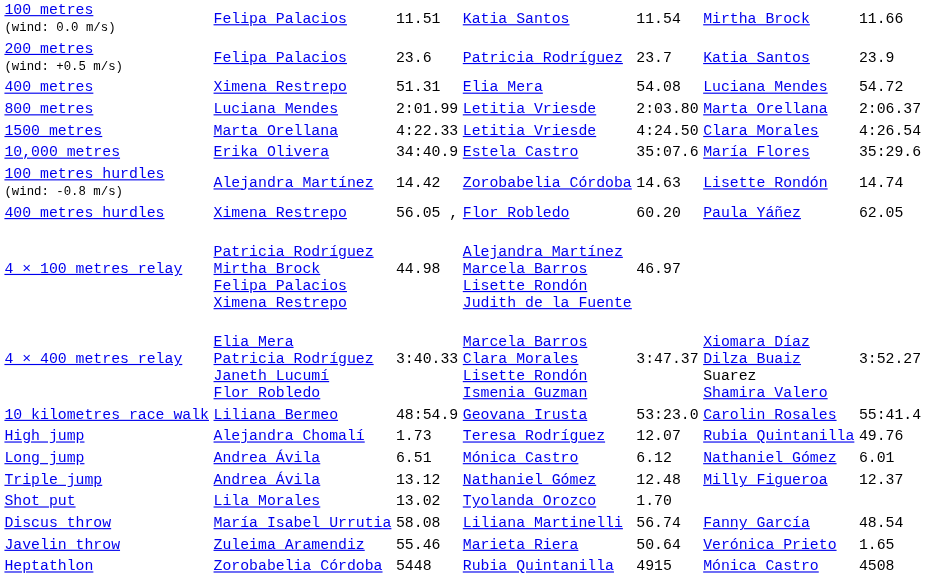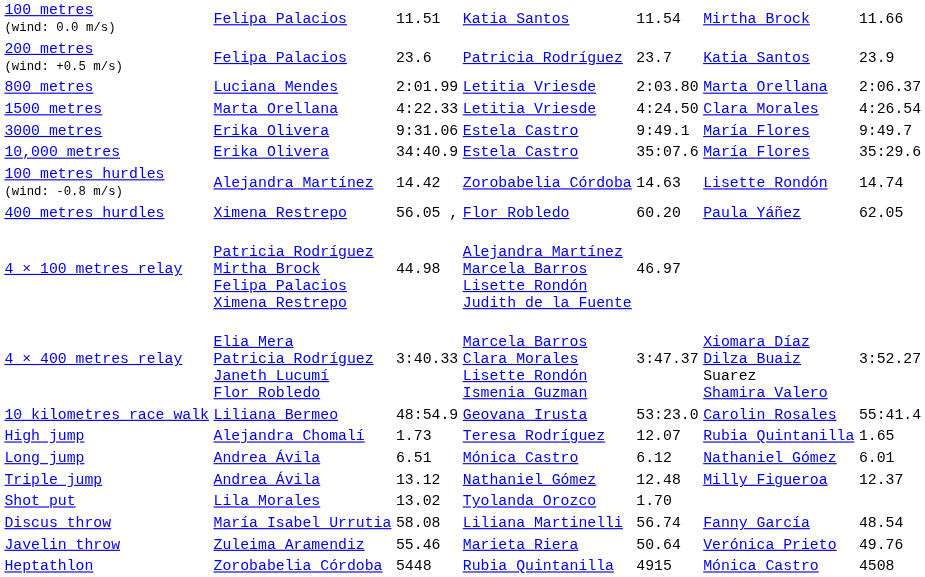 <table>
 <tr>
 <td><a href='#'>100 metres</a><br><small>(wind: 0.0 m/s)</small></td>
 <td><a href='#'>Felipa Palacios</a><br> </td>
 <td>11.51</td>
 <td><a href='#'>Katia Santos</a><br> </td>
 <td>11.54</td>
 <td><a href='#'>Mirtha Brock</a><br> </td>
 <td>11.66</td>
 </tr>
 <tr>
 <td><a href='#'>200 metres</a><br><small>(wind: +0.5 m/s)</small></td>
 <td><a href='#'>Felipa Palacios</a><br> </td>
 <td>23.6</td>
 <td><a href='#'>Patricia Rodríguez</a><br> </td>
 <td>23.7</td>
 <td><a href='#'>Katia Santos</a><br> </td>
 <td>23.9</td>
 </tr>
 <tr>
-<td><a href='#'>400 metres</a></td>
-<td><a href='#'>Ximena Restrepo</a><br> </td>
-<td>51.31 </td>
-<td><a href='#'>Elia Mera</a><br> </td>
-<td>54.08</td>
-<td><a href='#'>Luciana Mendes</a><br> </td>
-<td>54.72</td>
-</tr>
-<tr>
 <td><a href='#'>800 metres</a></td>
 <td><a href='#'>Luciana Mendes</a><br> </td>
 <td>2:01.99 </td>
 <td><a href='#'>Letitia Vriesde</a><br> </td>
 <td>2:03.80</td>
 <td><a href='#'>Marta Orellana</a><br> </td>
 <td>2:06.37</td>
 </tr>
 <tr>
 <td><a href='#'>1500 metres</a></td>
 <td><a href='#'>Marta Orellana</a><br> </td>
 <td>4:22.33 </td>
 <td><a href='#'>Letitia Vriesde</a><br> </td>
 <td>4:24.50</td>
 <td><a href='#'>Clara Morales</a><br> </td>
 <td>4:26.54</td>
+</tr>
+<tr>
+<td><a href='#'>3000 metres</a></td>
+<td><a href='#'>Erika Olivera</a><br> </td>
+<td>9:31.06 </td>
+<td><a href='#'>Estela Castro</a><br> </td>
+<td>9:49.1</td>
+<td><a href='#'>María Flores</a><br> </td>
+<td>9:49.7</td>
 </tr>
 <tr>
 <td><a href='#'>10,000 metres</a></td>
 <td><a href='#'>Erika Olivera</a><br> </td>
 <td>34:40.9 </td>
 <td><a href='#'>Estela Castro</a><br> </td>
 <td>35:07.6</td>
 <td><a href='#'>María Flores</a><br> </td>
 <td>35:29.6</td>
 </tr>
 <tr>
 <td><a href='#'>100 metres hurdles</a><br><small>(wind: -0.8 m/s)</small></td>
 <td><a href='#'>Alejandra Martínez</a><br> </td>
 <td>14.42</td>
 <td><a href='#'>Zorobabelia Córdoba</a><br> </td>
 <td>14.63</td>
 <td><a href='#'>Lisette Rondón</a><br> </td>
 <td>14.74</td>
 </tr>
 <tr>
 <td><a href='#'>400 metres hurdles</a></td>
 <td><a href='#'>Ximena Restrepo</a><br> </td>
 <td>56.05 , </td>
 <td><a href='#'>Flor Robledo</a><br> </td>
 <td>60.20</td>
 <td><a href='#'>Paula Yáñez</a><br> </td>
 <td>62.05</td>
 </tr>
 <tr>
 <td><a href='#'>4 × 100 metres relay</a></td>
 <td><br><a href='#'>Patricia Rodríguez</a><br><a href='#'>Mirtha Brock</a><br><a href='#'>Felipa Palacios</a><br><a href='#'>Ximena Restrepo</a></td>
 <td>44.98 </td>
 <td><br><a href='#'>Alejandra Martínez</a><br><a href='#'>Marcela Barros</a><br><a href='#'>Lisette Rondón</a><br><a href='#'>Judith de la Fuente</a></td>
 <td>46.97</td>
 <td></td>
 <td></td>
 </tr>
 <tr>
 <td><a href='#'>4 × 400 metres relay</a></td>
 <td><br><a href='#'>Elia Mera</a><br><a href='#'>Patricia Rodríguez</a><br><a href='#'>Janeth Lucumí</a><br><a href='#'>Flor Robledo</a></td>
 <td>3:40.33 </td>
 <td><br><a href='#'>Marcela Barros</a><br><a href='#'>Clara Morales</a><br><a href='#'>Lisette Rondón</a><br><a href='#'>Ismenia Guzman</a></td>
 <td>3:47.37</td>
 <td><br><a href='#'>Xiomara Díaz</a><br><a href='#'>Dilza Buaiz</a><br>Suarez<br><a href='#'>Shamira Valero</a></td>
 <td>3:52.27</td>
 </tr>
 <tr>
 <td><a href='#'>10 kilometres race walk</a></td>
 <td><a href='#'>Liliana Bermeo</a><br> </td>
 <td>48:54.9</td>
 <td><a href='#'>Geovana Irusta</a><br> </td>
 <td>53:23.0</td>
 <td><a href='#'>Carolin Rosales</a><br> </td>
 <td>55:41.4</td>
 </tr>
 <tr>
 <td><a href='#'>High jump</a></td>
 <td><a href='#'>Alejandra Chomalí</a><br> </td>
 <td>1.73</td>
 <td><a href='#'>Teresa Rodríguez</a><br> </td>
 <td>12.07</td>
 <td><a href='#'>Rubia Quintanilla</a><br> </td>
-<td>49.76</td>
+<td>1.65</td>
 </tr>
 <tr>
 <td><a href='#'>Long jump</a></td>
 <td><a href='#'>Andrea Ávila</a><br> </td>
 <td>6.51 </td>
 <td><a href='#'>Mónica Castro</a><br> </td>
 <td>6.12</td>
 <td><a href='#'>Nathaniel Gómez</a><br> </td>
 <td>6.01</td>
 </tr>
 <tr>
 <td><a href='#'>Triple jump</a></td>
 <td><a href='#'>Andrea Ávila</a><br> </td>
 <td>13.12 </td>
 <td><a href='#'>Nathaniel Gómez</a><br> </td>
 <td>12.48</td>
 <td><a href='#'>Milly Figueroa</a><br> </td>
 <td>12.37</td>
 </tr>
 <tr>
 <td><a href='#'>Shot put</a></td>
 <td><a href='#'>Lila Morales</a><br> </td>
 <td>13.02</td>
 <td><a href='#'>Tyolanda Orozco</a><br> </td>
 <td>1.70</td>
 <td></td>
 <td></td>
 </tr>
 <tr>
 <td><a href='#'>Discus throw</a></td>
 <td><a href='#'>María Isabel Urrutia</a><br> </td>
 <td>58.08 </td>
 <td><a href='#'>Liliana Martinelli</a><br> </td>
 <td>56.74</td>
 <td><a href='#'>Fanny García</a><br> </td>
 <td>48.54</td>
 </tr>
 <tr>
 <td><a href='#'>Javelin throw</a></td>
 <td><a href='#'>Zuleima Aramendiz</a><br> </td>
 <td>55.46 </td>
 <td><a href='#'>Marieta Riera</a><br> </td>
 <td>50.64</td>
 <td><a href='#'>Verónica Prieto</a><br> </td>
-<td>1.65</td>
+<td>49.76</td>
 </tr>
 <tr>
 <td><a href='#'>Heptathlon</a></td>
 <td><a href='#'>Zorobabelia Córdoba</a><br> </td>
 <td>5448 </td>
 <td><a href='#'>Rubia Quintanilla</a><br> </td>
 <td>4915 </td>
 <td><a href='#'>Mónica Castro</a><br> </td>
 <td>4508</td>
 </tr>
 </table>
